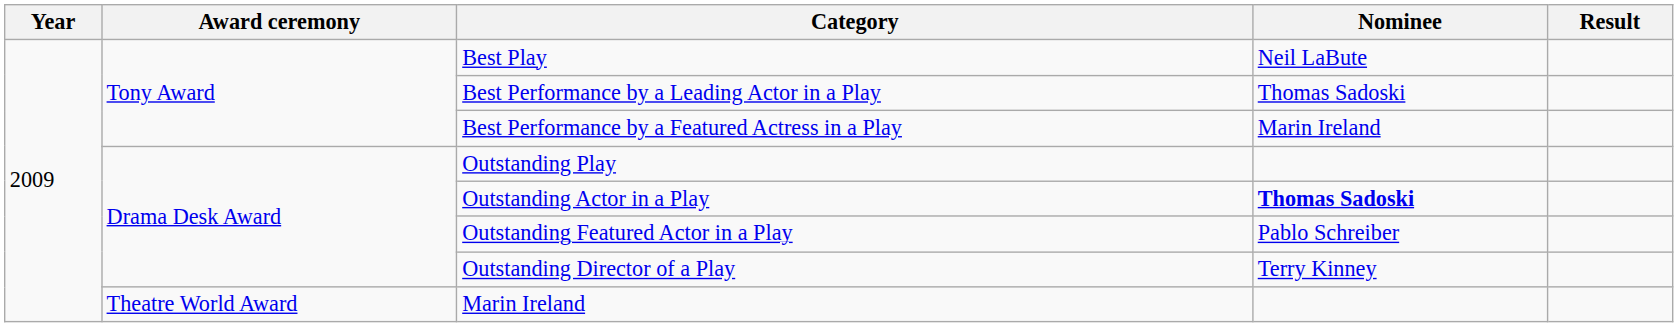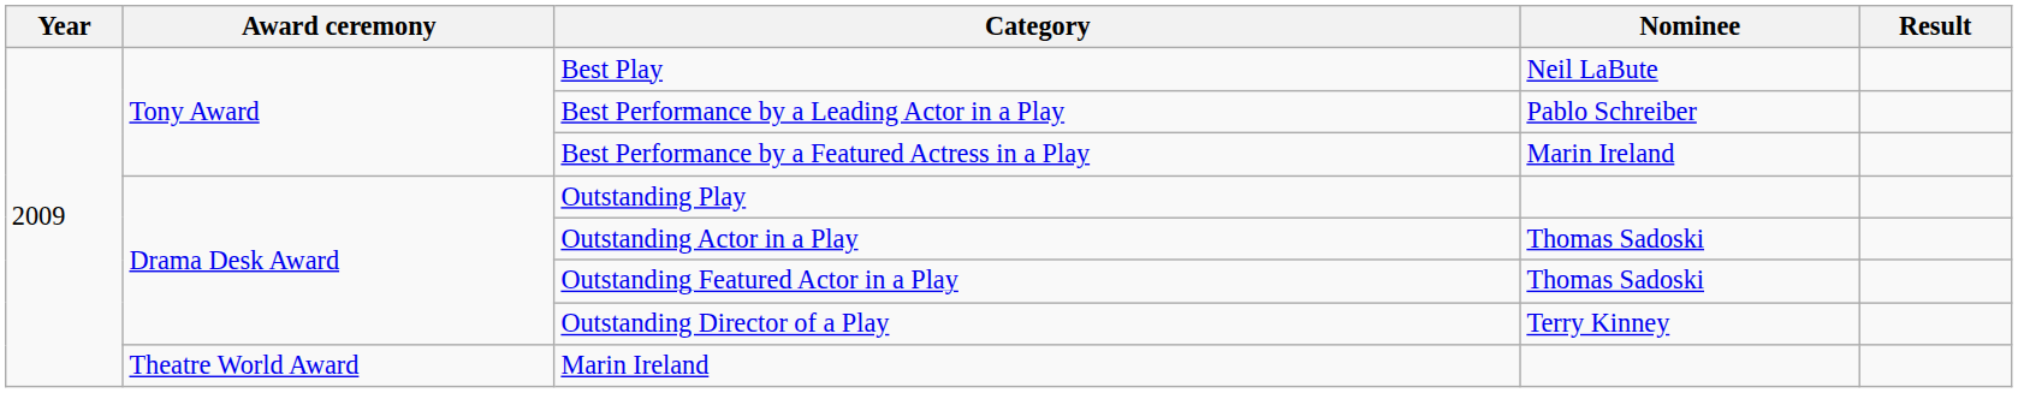 <table class="wikitable" width="95%">
 <tr>
 <th>Year</th>
 <th>Award ceremony</th>
 <th>Category</th>
 <th>Nominee</th>
 <th>Result</th>
 </tr>
 <tr>
 <td rowspan=8>2009</td>
 <td rowspan=3><a href='#'>Tony Award</a></td>
 <td><a href='#'>Best Play</a></td>
 <td><a href='#'>Neil LaBute</a></td>
 <td></td>
 </tr>
 <tr>
 <td><a href='#'>Best Performance by a Leading Actor in a Play</a></td>
-<td><a href='#'>Thomas Sadoski</a></td>
+<td><a href='#'>Pablo Schreiber</a></td>
 <td></td>
 </tr>
 <tr>
 <td><a href='#'>Best Performance by a Featured Actress in a Play</a></td>
 <td><a href='#'>Marin Ireland</a></td>
 <td></td>
 </tr>
 <tr>
 <td rowspan=4><a href='#'>Drama Desk Award</a></td>
 <td><a href='#'>Outstanding Play</a></td>
 <td></td>
 <td></td>
 </tr>
 <tr>
 <td><a href='#'>Outstanding Actor in a Play</a></td>
-<td><strong><a href='#'>Thomas Sadoski</a></strong></td>
+<td><a href='#'>Thomas Sadoski</a></td>
 <td></td>
 </tr>
 <tr>
 <td><a href='#'>Outstanding Featured Actor in a Play</a></td>
-<td><a href='#'>Pablo Schreiber</a></td>
+<td><a href='#'>Thomas Sadoski</a></td>
 <td></td>
 </tr>
 <tr>
 <td><a href='#'>Outstanding Director of a Play</a></td>
 <td><a href='#'>Terry Kinney</a></td>
 <td></td>
 </tr>
 <tr>
 <td><a href='#'>Theatre World Award</a></td>
 <td><a href='#'>Marin Ireland</a></td>
 <td></td>
 <td></td>
 </tr>
 </table>
